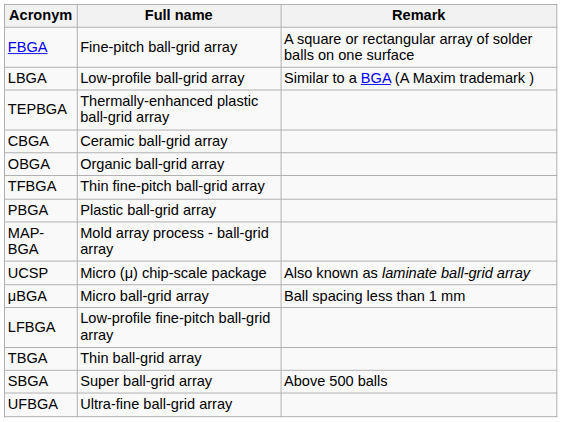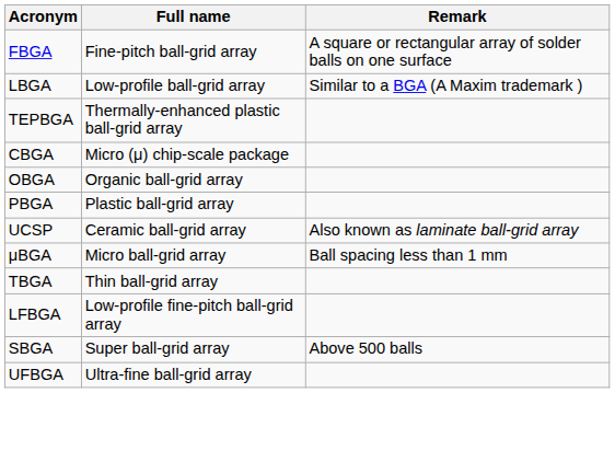 <table class="wikitable">
 <tr>
 <th>Acronym</th>
 <th>Full name</th>
 <th>Remark</th>
 </tr>
 <tr>
 <td><a href='#'>FBGA</a></td>
 <td>Fine-pitch ball-grid array</td>
 <td>A square or rectangular array of solder balls on one surface</td>
 </tr>
 <tr>
 <td>LBGA</td>
 <td>Low-profile ball-grid array</td>
 <td>Similar to a <a href='#'>BGA</a> (A Maxim trademark )</td>
 </tr>
 <tr>
 <td>TEPBGA</td>
 <td>Thermally-enhanced plastic ball-grid array</td>
 <td></td>
 </tr>
 <tr>
 <td>CBGA</td>
-<td>Ceramic ball-grid array</td>
+<td>Micro (μ) chip-scale package</td>
 <td></td>
 </tr>
 <tr>
 <td>OBGA</td>
 <td>Organic ball-grid array</td>
 <td></td>
 </tr>
 <tr>
-<td>TFBGA</td>
-<td>Thin fine-pitch ball-grid array</td>
-<td></td>
-</tr>
-<tr>
 <td>PBGA</td>
 <td>Plastic ball-grid array</td>
 <td></td>
 </tr>
 <tr>
-<td>MAP-BGA</td>
-<td>Mold array process - ball-grid array </td>
-<td></td>
-</tr>
-<tr>
 <td>UCSP</td>
-<td>Micro (μ) chip-scale package</td>
+<td>Ceramic ball-grid array</td>
 <td>Also known as <em>laminate ball-grid array</em></td>
 </tr>
 <tr>
 <td>μBGA</td>
 <td>Micro ball-grid array</td>
 <td>Ball spacing less than 1 mm</td>
 </tr>
 <tr>
-<td>LFBGA</td>
-<td>Low-profile fine-pitch ball-grid array</td>
+<td>TBGA</td>
+<td>Thin ball-grid array</td>
 <td></td>
 </tr>
 <tr>
-<td>TBGA</td>
-<td>Thin ball-grid array</td>
+<td>LFBGA</td>
+<td>Low-profile fine-pitch ball-grid array</td>
 <td></td>
 </tr>
 <tr>
 <td>SBGA</td>
 <td>Super ball-grid array</td>
 <td>Above 500 balls</td>
 </tr>
 <tr>
 <td>UFBGA</td>
 <td>Ultra-fine ball-grid array</td>
 <td></td>
 </tr>
 </table>
